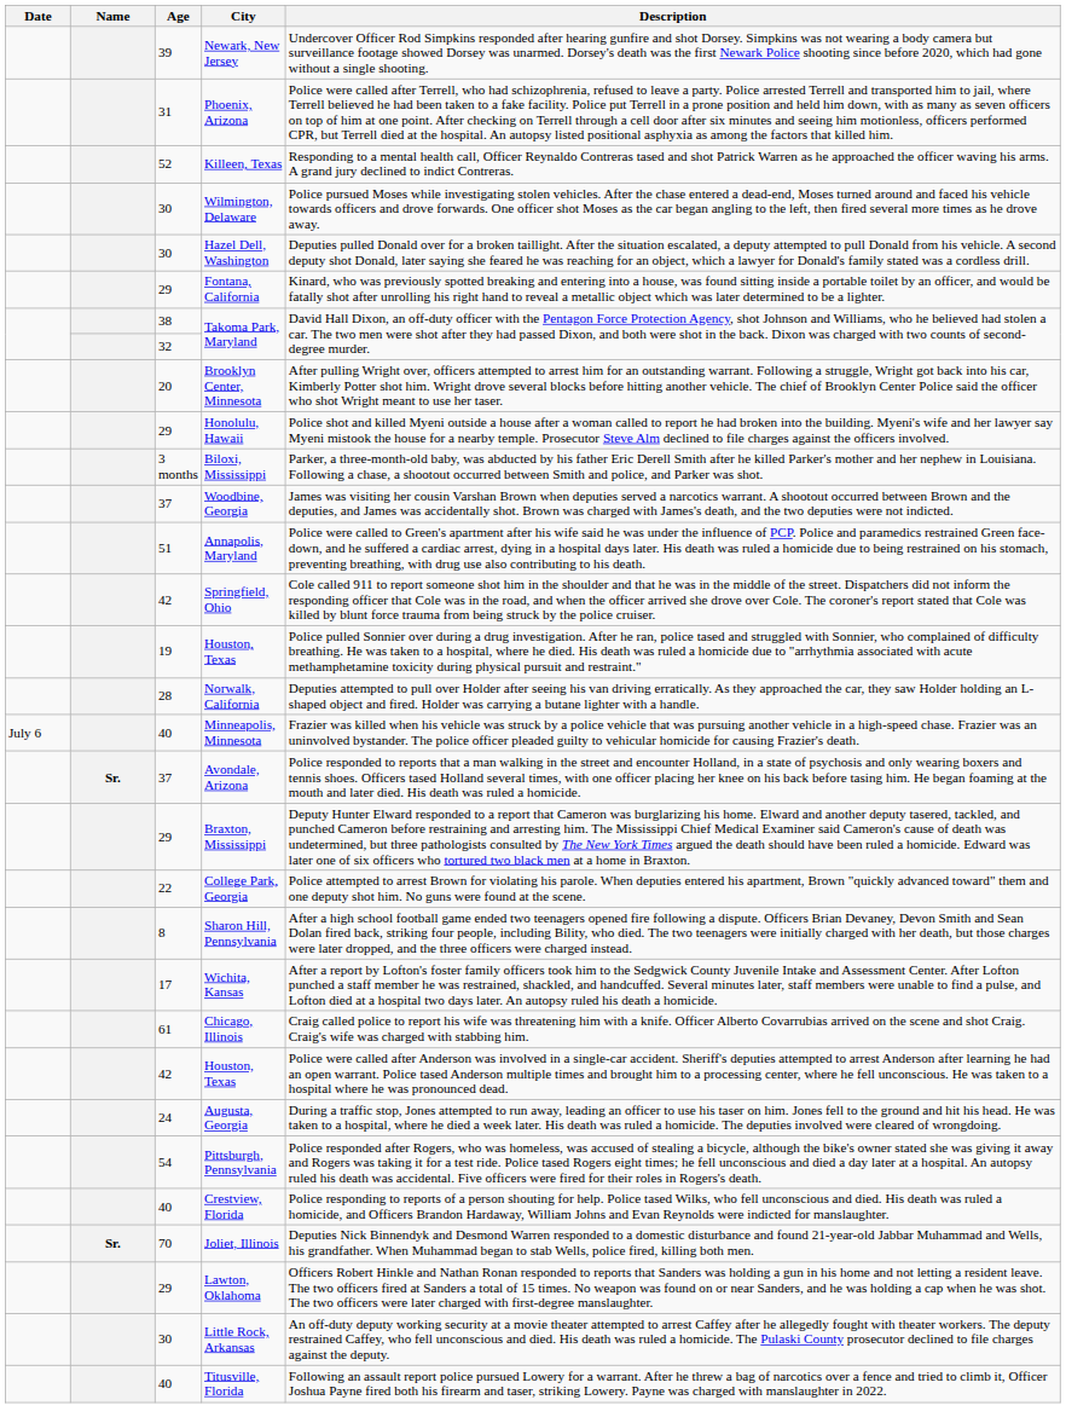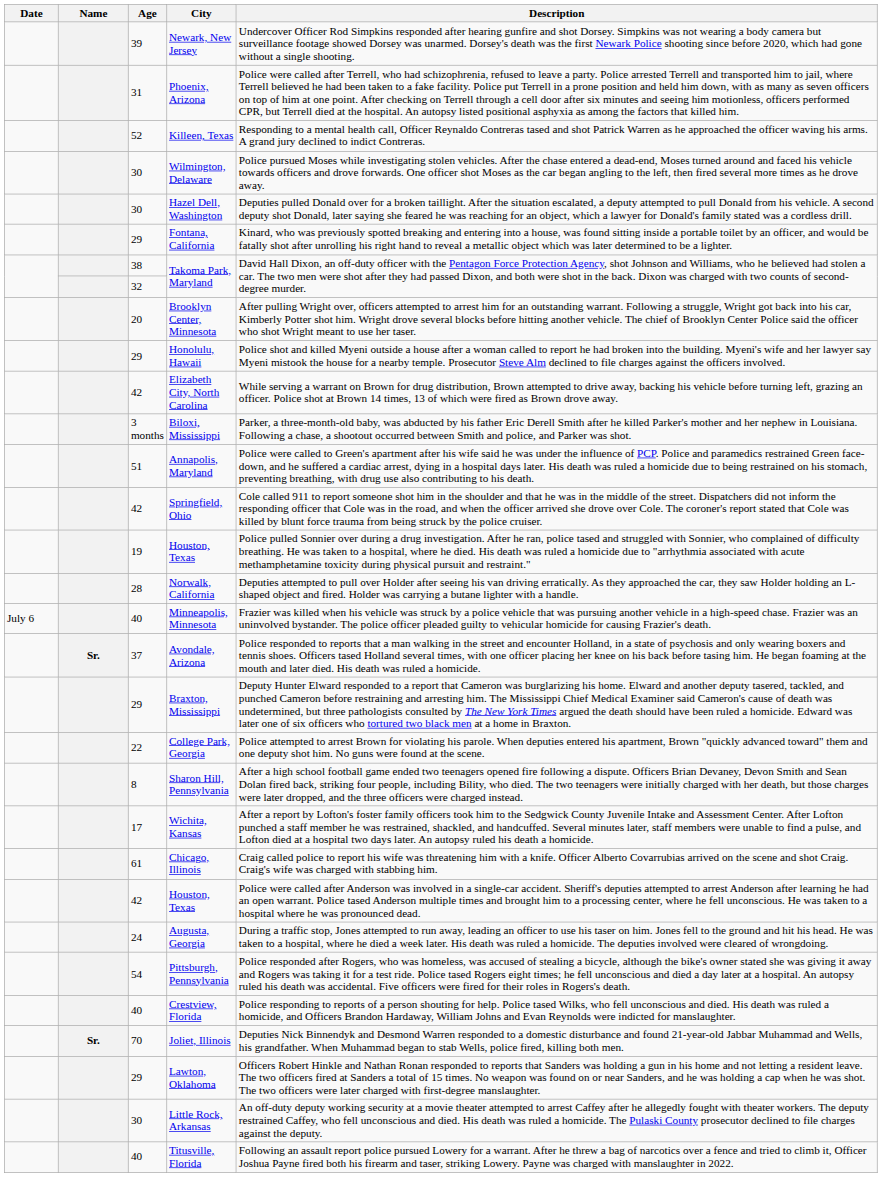 <table class="wikitable sortable plainrowheaders">
 <tr>
 <th scope="col" style="width:6.2%">Date</th>
 <th scope="col" style="width:8%">Name</th>
 <th scope="col" style="width:2.8%">Age</th>
 <th scope="col" style="width:8%">City</th>
 <th scope="col" class="unsortable">Description</th>
 </tr>
 <tr>
 <td></td>
 <th scope="row"></th>
 <td>39</td>
 <td><a href='#'>Newark, New Jersey</a></td>
 <td>Undercover Officer Rod Simpkins responded after hearing gunfire and shot Dorsey. Simpkins was not wearing a body camera but surveillance footage showed Dorsey was unarmed. Dorsey's death was the first <a href='#'>Newark Police</a> shooting since before 2020, which had gone without a single shooting.</td>
 </tr>
 <tr>
 <td></td>
 <th scope="row"></th>
 <td>31</td>
 <td><a href='#'>Phoenix, Arizona</a></td>
 <td>Police were called after Terrell, who had schizophrenia, refused to leave a party. Police arrested Terrell and transported him to jail, where Terrell believed he had been taken to a fake facility. Police put Terrell in a prone position and held him down, with as many as seven officers on top of him at one point. After checking on Terrell through a cell door after six minutes and seeing him motionless, officers performed CPR, but Terrell died at the hospital. An autopsy listed positional asphyxia as among the factors that killed him.</td>
 </tr>
 <tr>
 <td></td>
 <th scope="row"></th>
 <td>52</td>
 <td><a href='#'>Killeen, Texas</a></td>
 <td>Responding to a mental health call, Officer Reynaldo Contreras tased and shot Patrick Warren as he approached the officer waving his arms. A grand jury declined to indict Contreras.</td>
 </tr>
 <tr>
 <td></td>
 <th scope="row"></th>
 <td>30</td>
 <td><a href='#'>Wilmington, Delaware</a></td>
 <td>Police pursued Moses while investigating stolen vehicles. After the chase entered a dead-end, Moses turned around and faced his vehicle towards officers and drove forwards. One officer shot Moses as the car began angling to the left, then fired several more times as he drove away.</td>
 </tr>
 <tr>
 <td></td>
 <th scope="row"></th>
 <td>30</td>
 <td><a href='#'>Hazel Dell, Washington</a></td>
 <td>Deputies pulled Donald over for a broken taillight. After the situation escalated, a deputy attempted to pull Donald from his vehicle. A second deputy shot Donald, later saying she feared he was reaching for an object, which a lawyer for Donald's family stated was a cordless drill.</td>
 </tr>
 <tr>
 <td></td>
 <th scope="row"></th>
 <td>29</td>
 <td><a href='#'>Fontana, California</a></td>
 <td>Kinard, who was previously spotted breaking and entering into a house, was found sitting inside a portable toilet by an officer, and would be fatally shot after unrolling his right hand to reveal a metallic object which was later determined to be a lighter.</td>
 </tr>
 <tr>
 <td rowspan=2></td>
 <th scope="row"></th>
 <td>38</td>
 <td rowspan=2><a href='#'>Takoma Park, Maryland</a></td>
 <td rowspan=2>David Hall Dixon, an off-duty officer with the <a href='#'>Pentagon Force Protection Agency</a>, shot Johnson and Williams, who he believed had stolen a car. The two men were shot after they had passed Dixon, and both were shot in the back. Dixon was charged with two counts of second-degree murder.</td>
 </tr>
 <tr>
 <th scope="row"></th>
 <td>32</td>
 </tr>
 <tr>
 <td></td>
 <th scope="row"></th>
 <td>20</td>
 <td><a href='#'>Brooklyn Center, Minnesota</a></td>
 <td>After pulling Wright over, officers attempted to arrest him for an outstanding warrant. Following a struggle, Wright got back into his car, Kimberly Potter shot him. Wright drove several blocks before hitting another vehicle. The chief of Brooklyn Center Police said the officer who shot Wright meant to use her taser.</td>
 </tr>
 <tr>
 <td></td>
 <th scope="row"></th>
 <td>29</td>
 <td><a href='#'>Honolulu, Hawaii</a></td>
 <td>Police shot and killed Myeni outside a house after a woman called to report he had broken into the building. Myeni's wife and her lawyer say Myeni mistook the house for a nearby temple. Prosecutor <a href='#'>Steve Alm</a> declined to file charges against the officers involved.</td>
 </tr>
 <tr>
 <td></td>
 <th scope="row"></th>
-<td>3 months</td>
-<td><a href='#'>Biloxi, Mississippi</a></td>
-<td>Parker, a three-month-old baby, was abducted by his father Eric Derell Smith after he killed Parker's mother and her nephew in Louisiana. Following a chase, a shootout occurred between Smith and police, and Parker was shot.</td>
+<td>42</td>
+<td><a href='#'>Elizabeth City, North Carolina</a></td>
+<td>While serving a warrant on Brown for drug distribution, Brown attempted to drive away, backing his vehicle before turning left, grazing an officer. Police shot at Brown 14 times, 13 of which were fired as Brown drove away.</td>
 </tr>
 <tr>
 <td></td>
 <th scope="row"></th>
-<td>37</td>
-<td><a href='#'>Woodbine, Georgia</a></td>
-<td>James was visiting her cousin Varshan Brown when deputies served a narcotics warrant. A shootout occurred between Brown and the deputies, and James was accidentally shot. Brown was charged with James's death, and the two deputies were not indicted.</td>
+<td>3 months</td>
+<td><a href='#'>Biloxi, Mississippi</a></td>
+<td>Parker, a three-month-old baby, was abducted by his father Eric Derell Smith after he killed Parker's mother and her nephew in Louisiana. Following a chase, a shootout occurred between Smith and police, and Parker was shot.</td>
 </tr>
 <tr>
 <td></td>
 <th scope="row"></th>
 <td>51</td>
 <td><a href='#'>Annapolis, Maryland</a></td>
 <td>Police were called to Green's apartment after his wife said he was under the influence of <a href='#'>PCP</a>. Police and paramedics restrained Green face-down, and he suffered a cardiac arrest, dying in a hospital days later. His death was ruled a homicide due to being restrained on his stomach, preventing breathing, with drug use also contributing to his death.</td>
 </tr>
 <tr>
 <td></td>
 <th scope="row"></th>
 <td>42</td>
 <td><a href='#'>Springfield, Ohio</a></td>
 <td>Cole called 911 to report someone shot him in the shoulder and that he was in the middle of the street. Dispatchers did not inform the responding officer that Cole was in the road, and when the officer arrived she drove over Cole. The coroner's report stated that Cole was killed by blunt force trauma from being struck by the police cruiser.</td>
 </tr>
 <tr>
 <td></td>
 <th scope="row"></th>
 <td>19</td>
 <td><a href='#'>Houston, Texas</a></td>
 <td>Police pulled Sonnier over during a drug investigation. After he ran, police tased and struggled with Sonnier, who complained of difficulty breathing. He was taken to a hospital, where he died. His death was ruled a homicide due to "arrhythmia associated with acute methamphetamine toxicity during physical pursuit and restraint."</td>
 </tr>
 <tr>
 <td></td>
 <th scope="row"></th>
 <td>28</td>
 <td><a href='#'>Norwalk, California</a></td>
 <td>Deputies attempted to pull over Holder after seeing his van driving erratically. As they approached the car, they saw Holder holding an L-shaped object and fired. Holder was carrying a butane lighter with a handle.</td>
 </tr>
 <tr>
 <td>July 6</td>
 <th scope="row"></th>
 <td>40</td>
 <td><a href='#'>Minneapolis, Minnesota</a></td>
 <td>Frazier was killed when his vehicle was struck by a police vehicle that was pursuing another vehicle in a high-speed chase. Frazier was an uninvolved bystander. The police officer pleaded guilty to vehicular homicide for causing Frazier's death.</td>
 </tr>
 <tr>
 <td></td>
 <th scope="row"> Sr.</th>
 <td>37</td>
 <td><a href='#'>Avondale, Arizona</a></td>
 <td>Police responded to reports that a man walking in the street and encounter Holland, in a state of psychosis and only wearing boxers and tennis shoes. Officers tased Holland several times, with one officer placing her knee on his back before tasing him. He began foaming at the mouth and later died. His death was ruled a homicide.</td>
 </tr>
 <tr>
 <td></td>
 <th scope="row"></th>
 <td>29</td>
 <td><a href='#'>Braxton, Mississippi</a></td>
 <td>Deputy Hunter Elward responded to a report that Cameron was burglarizing his home. Elward and another deputy tasered, tackled, and punched Cameron before restraining and arresting him. The Mississippi Chief Medical Examiner said Cameron's cause of death was undetermined, but three pathologists consulted by <em><a href='#'>The New York Times</a></em> argued the death should have been ruled a homicide. Edward was later one of six officers who <a href='#'>tortured two black men</a> at a home in Braxton.</td>
 </tr>
 <tr>
 <td></td>
 <th scope="row"></th>
 <td>22</td>
 <td><a href='#'>College Park, Georgia</a></td>
 <td>Police attempted to arrest Brown for violating his parole. When deputies entered his apartment, Brown "quickly advanced toward" them and one deputy shot him. No guns were found at the scene.</td>
 </tr>
 <tr>
 <td></td>
 <th scope="row"></th>
 <td>8</td>
 <td><a href='#'>Sharon Hill, Pennsylvania</a></td>
 <td>After a high school football game ended two teenagers opened fire following a dispute. Officers Brian Devaney, Devon Smith and Sean Dolan fired back, striking four people, including Bility, who died. The two teenagers were initially charged with her death, but those charges were later dropped, and the three officers were charged instead.</td>
 </tr>
 <tr>
 <td></td>
 <th scope="row"></th>
 <td>17</td>
 <td><a href='#'>Wichita, Kansas</a></td>
 <td>After a report by Lofton's foster family officers took him to the Sedgwick County Juvenile Intake and Assessment Center. After Lofton punched a staff member he was restrained, shackled, and handcuffed. Several minutes later, staff members were unable to find a pulse, and Lofton died at a hospital two days later. An autopsy ruled his death a homicide.</td>
 </tr>
 <tr>
 <td></td>
 <th scope="row"></th>
 <td>61</td>
 <td><a href='#'>Chicago, Illinois</a></td>
 <td>Craig called police to report his wife was threatening him with a knife. Officer Alberto Covarrubias arrived on the scene and shot Craig. Craig's wife was charged with stabbing him.</td>
 </tr>
 <tr>
 <td></td>
 <th scope="row"></th>
 <td>42</td>
 <td><a href='#'>Houston, Texas</a></td>
 <td>Police were called after Anderson was involved in a single-car accident. Sheriff's deputies attempted to arrest Anderson after learning he had an open warrant. Police tased Anderson multiple times and brought him to a processing center, where he fell unconscious. He was taken to a hospital where he was pronounced dead.</td>
 </tr>
 <tr>
 <td></td>
 <th scope="row"></th>
 <td>24</td>
 <td><a href='#'>Augusta, Georgia</a></td>
 <td>During a traffic stop, Jones attempted to run away, leading an officer to use his taser on him. Jones fell to the ground and hit his head. He was taken to a hospital, where he died a week later. His death was ruled a homicide. The deputies involved were cleared of wrongdoing.</td>
 </tr>
 <tr>
 <td></td>
 <th scope="row"></th>
 <td>54</td>
 <td><a href='#'>Pittsburgh, Pennsylvania</a></td>
 <td>Police responded after Rogers, who was homeless, was accused of stealing a bicycle, although the bike's owner stated she was giving it away and Rogers was taking it for a test ride. Police tased Rogers eight times; he fell unconscious and died a day later at a hospital. An autopsy ruled his death was accidental. Five officers were fired for their roles in Rogers's death.</td>
 </tr>
 <tr>
 <td></td>
 <th scope="row"></th>
 <td>40</td>
 <td><a href='#'>Crestview, Florida</a></td>
 <td>Police responding to reports of a person shouting for help. Police tased Wilks, who fell unconscious and died. His death was ruled a homicide, and Officers Brandon Hardaway, William Johns and Evan Reynolds were indicted for manslaughter.</td>
 </tr>
 <tr>
 <td></td>
 <th scope="row"> Sr.</th>
 <td>70</td>
 <td><a href='#'>Joliet, Illinois</a></td>
 <td>Deputies Nick Binnendyk and Desmond Warren responded to a domestic disturbance and found 21-year-old Jabbar Muhammad and Wells, his grandfather. When Muhammad began to stab Wells, police fired, killing both men.</td>
 </tr>
 <tr>
 <td></td>
 <th scope="row"></th>
 <td>29</td>
 <td><a href='#'>Lawton, Oklahoma</a></td>
 <td>Officers Robert Hinkle and Nathan Ronan responded to reports that Sanders was holding a gun in his home and not letting a resident leave. The two officers fired at Sanders a total of 15 times. No weapon was found on or near Sanders, and he was holding a cap when he was shot. The two officers were later charged with first-degree manslaughter.</td>
 </tr>
 <tr>
 <td></td>
 <th scope="row"></th>
 <td>30</td>
 <td><a href='#'>Little Rock, Arkansas</a></td>
 <td>An off-duty deputy working security at a movie theater attempted to arrest Caffey after he allegedly fought with theater workers. The deputy restrained Caffey, who fell unconscious and died. His death was ruled a homicide. The <a href='#'>Pulaski County</a> prosecutor declined to file charges against the deputy.</td>
 </tr>
 <tr>
 <td></td>
 <th scope="row"></th>
 <td>40</td>
 <td><a href='#'>Titusville, Florida</a></td>
 <td>Following an assault report police pursued Lowery for a warrant. After he threw a bag of narcotics over a fence and tried to climb it, Officer Joshua Payne fired both his firearm and taser, striking Lowery. Payne was charged with manslaughter in 2022.</td>
 </tr>
 </table>
